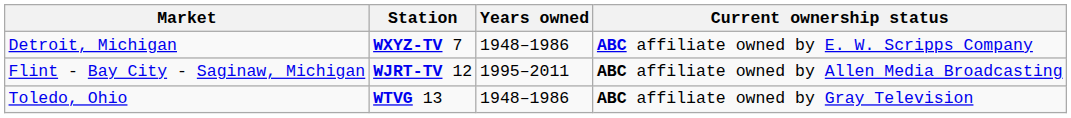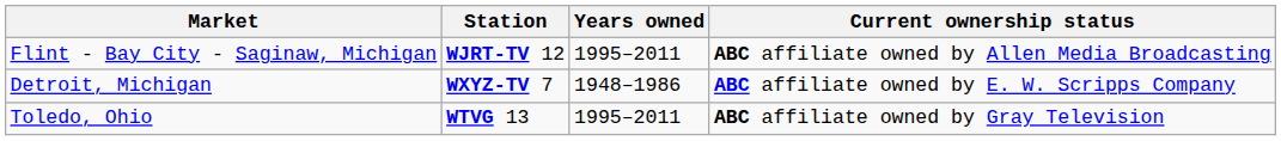 <table class="wikitable">
 <tr>
 <th>Market</th>
 <th>Station</th>
 <th>Years owned</th>
 <th>Current ownership status</th>
+</tr>
+<tr style="vertical-align: top; text-align: left;">
+<td><a href='#'>Flint</a> - <a href='#'>Bay City</a> - <a href='#'>Saginaw, Michigan</a></td>
+<td><strong><a href='#'>WJRT-TV</a></strong> 12</td>
+<td>1995–2011</td>
+<td><strong>ABC</strong> affiliate owned by <a href='#'>Allen Media Broadcasting</a></td>
 </tr>
 <tr style="vertical-align: center; text-align: left;">
 <td><a href='#'>Detroit, Michigan</a></td>
 <td><strong><a href='#'>WXYZ-TV</a></strong> 7</td>
 <td>1948–1986</td>
 <td><strong><a href='#'>ABC</a></strong> affiliate owned by <a href='#'>E. W. Scripps Company</a></td>
 </tr>
 <tr style="vertical-align: top; text-align: left;">
-<td><a href='#'>Flint</a> - <a href='#'>Bay City</a> - <a href='#'>Saginaw, Michigan</a></td>
-<td><strong><a href='#'>WJRT-TV</a></strong> 12</td>
-<td>1995–2011</td>
-<td><strong>ABC</strong> affiliate owned by <a href='#'>Allen Media Broadcasting</a></td>
-</tr>
-<tr style="vertical-align: top; text-align: left;">
 <td><a href='#'>Toledo, Ohio</a></td>
 <td><strong><a href='#'>WTVG</a></strong> 13</td>
-<td>1948–1986</td>
+<td>1995–2011</td>
 <td><strong>ABC</strong> affiliate owned by <a href='#'>Gray Television</a></td>
 </tr>
 </table>
